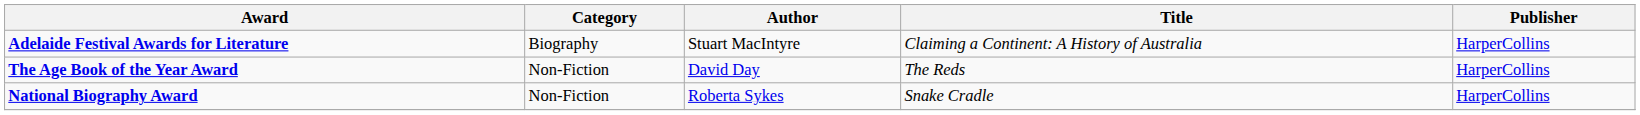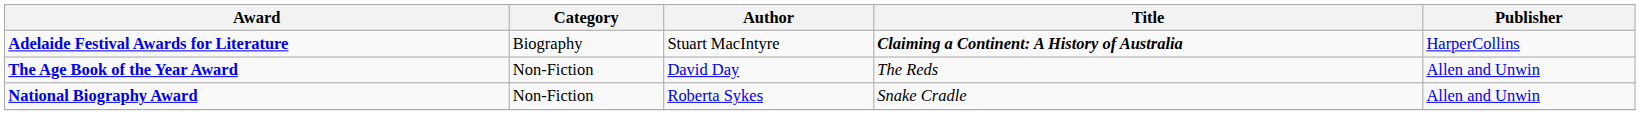 <table class="wikitable" width=100%>
 <tr>
 <th>Award</th>
 <th>Category</th>
 <th>Author</th>
 <th>Title</th>
 <th>Publisher</th>
 </tr>
 <tr>
 <td><strong><a href='#'>Adelaide Festival Awards for Literature</a></strong></td>
 <td>Biography</td>
 <td>Stuart MacIntyre</td>
-<td><em>Claiming a Continent: A History of Australia</em></td>
+<td><strong><em>Claiming a Continent: A History of Australia</em></strong></td>
 <td><a href='#'>HarperCollins</a></td>
 </tr>
 <tr>
 <td><strong><a href='#'>The Age Book of the Year Award</a></strong></td>
 <td>Non-Fiction</td>
 <td><a href='#'>David Day</a></td>
 <td><em>The Reds</em></td>
-<td><a href='#'>HarperCollins</a></td>
+<td><a href='#'>Allen and Unwin</a></td>
 </tr>
 <tr>
 <td><strong><a href='#'>National Biography Award</a></strong></td>
 <td>Non-Fiction</td>
 <td><a href='#'>Roberta Sykes</a></td>
 <td><em>Snake Cradle</em></td>
-<td><a href='#'>HarperCollins</a></td>
+<td><a href='#'>Allen and Unwin</a></td>
 </tr>
 <tr>
 </tr>
 </table>
